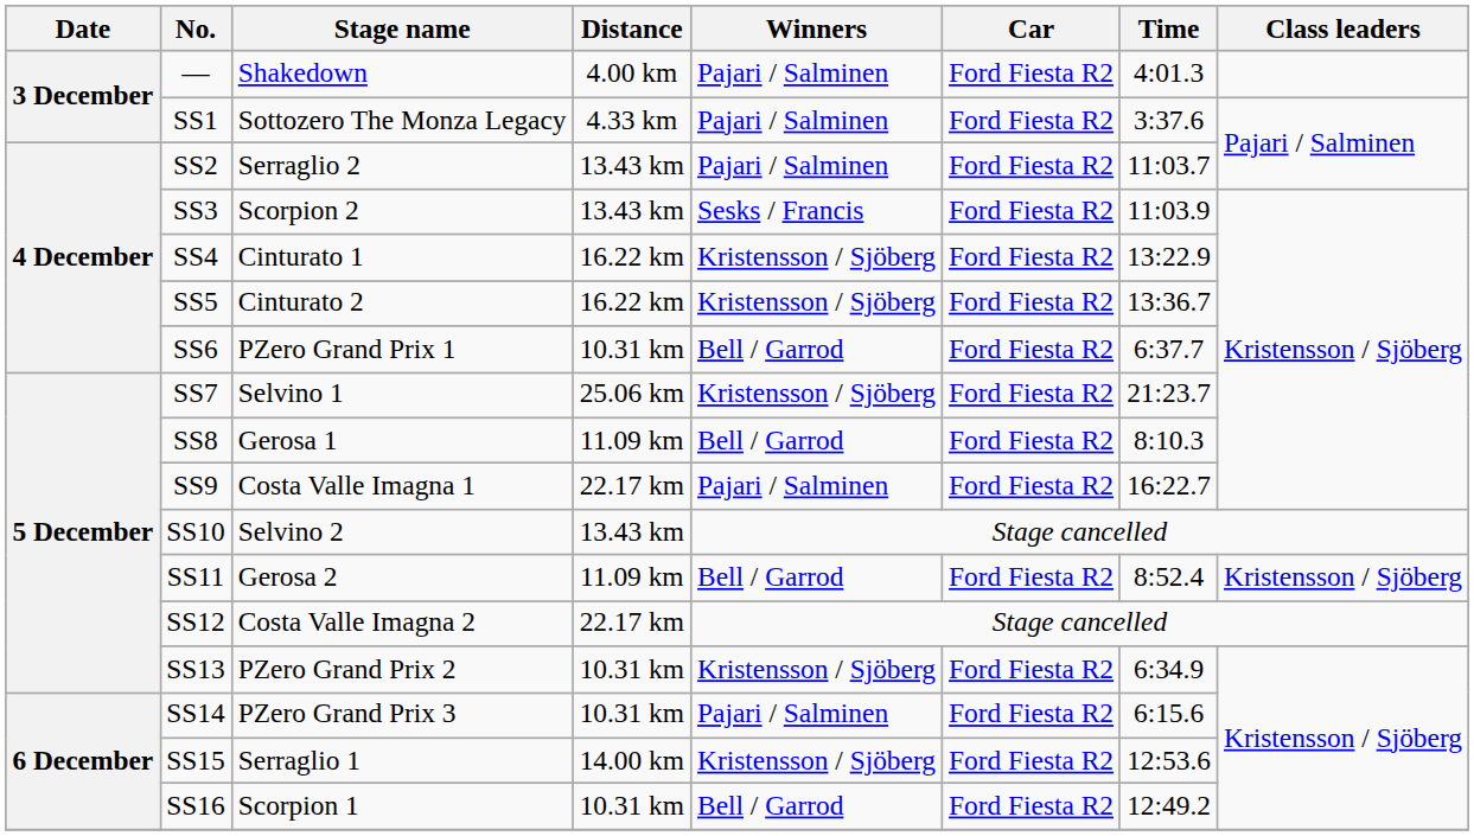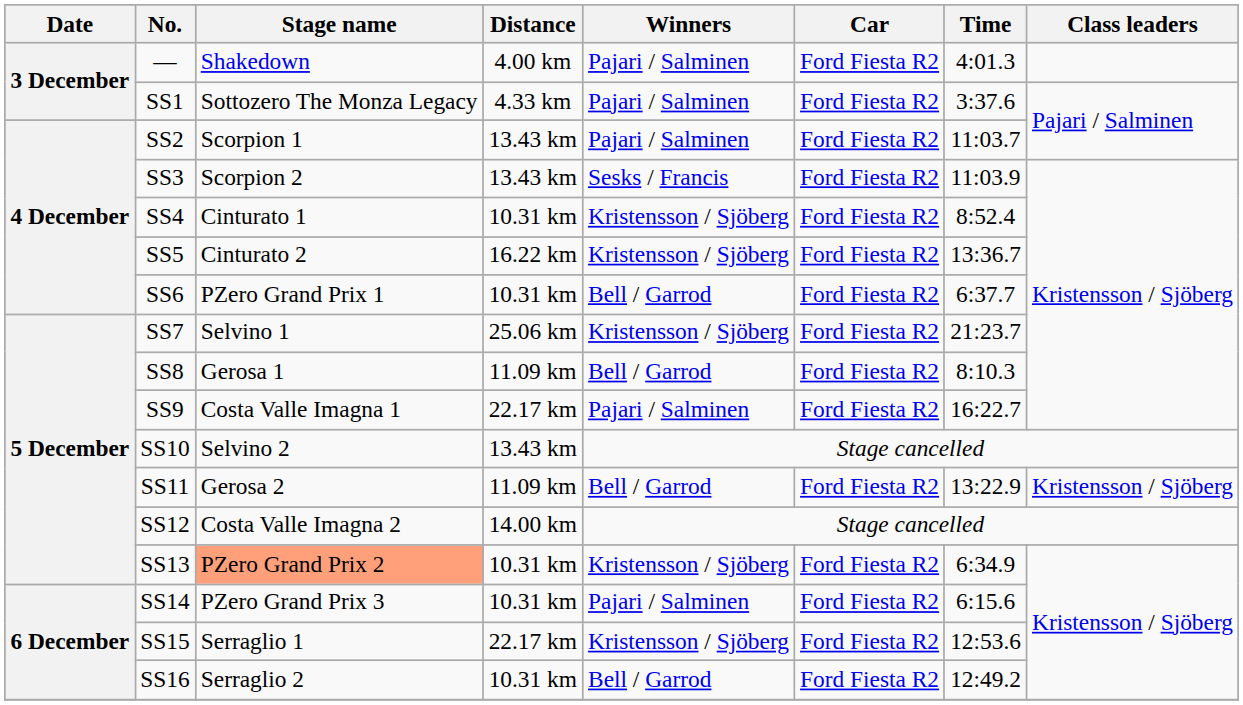 <table class="wikitable" style="font-size: 85%;">
 <tr>
 <th>Date</th>
 <th>No.</th>
 <th>Stage name</th>
 <th>Distance</th>
 <th>Winners</th>
 <th>Car</th>
 <th>Time</th>
 <th>Class leaders</th>
 </tr>
 <tr>
 <th rowspan="2" nowrap>3 December</th>
 <td align="center">—</td>
 <td><a href='#'>Shakedown</a></td>
 <td align="center">4.00 km</td>
 <td><a href='#'>Pajari</a> / <a href='#'>Salminen</a></td>
 <td><a href='#'>Ford Fiesta R2</a></td>
 <td align="center">4:01.3</td>
 <td></td>
 </tr>
 <tr>
 <td align="center">SS1</td>
 <td>Sottozero The Monza Legacy</td>
 <td align="center">4.33 km</td>
 <td><a href='#'>Pajari</a> / <a href='#'>Salminen</a></td>
 <td><a href='#'>Ford Fiesta R2</a></td>
 <td align="center">3:37.6</td>
 <td rowspan="2"><a href='#'>Pajari</a> / <a href='#'>Salminen</a></td>
 </tr>
 <tr>
 <th rowspan="5">4 December</th>
 <td align="center">SS2</td>
-<td>Serraglio 2</td>
+<td>Scorpion 1</td>
 <td align="center">13.43 km</td>
 <td><a href='#'>Pajari</a> / <a href='#'>Salminen</a></td>
 <td><a href='#'>Ford Fiesta R2</a></td>
 <td align="center">11:03.7</td>
 </tr>
 <tr>
 <td align="center">SS3</td>
 <td>Scorpion 2</td>
 <td align="center">13.43 km</td>
 <td><a href='#'>Sesks</a> / <a href='#'>Francis</a></td>
 <td><a href='#'>Ford Fiesta R2</a></td>
 <td align="center">11:03.9</td>
 <td rowspan="7"><a href='#'>Kristensson</a> / <a href='#'>Sjöberg</a></td>
 </tr>
 <tr>
 <td align="center">SS4</td>
 <td>Cinturato  1</td>
-<td align="center">16.22 km</td>
+<td align="center">10.31 km</td>
 <td><a href='#'>Kristensson</a> / <a href='#'>Sjöberg</a></td>
 <td><a href='#'>Ford Fiesta R2</a></td>
-<td align="center">13:22.9</td>
+<td align="center">8:52.4</td>
 </tr>
 <tr>
 <td align="center">SS5</td>
 <td>Cinturato  2</td>
 <td align="center">16.22 km</td>
 <td><a href='#'>Kristensson</a> / <a href='#'>Sjöberg</a></td>
 <td><a href='#'>Ford Fiesta R2</a></td>
 <td align="center">13:36.7</td>
 </tr>
 <tr>
 <td align="center">SS6</td>
 <td>PZero Grand Prix 1</td>
 <td align="center">10.31 km</td>
 <td><a href='#'>Bell</a> / <a href='#'>Garrod</a></td>
 <td><a href='#'>Ford Fiesta R2</a></td>
 <td align="center">6:37.7</td>
 </tr>
 <tr>
 <th rowspan="7">5 December</th>
 <td align="center">SS7</td>
 <td>Selvino 1</td>
 <td align="center">25.06 km</td>
 <td><a href='#'>Kristensson</a> / <a href='#'>Sjöberg</a></td>
 <td><a href='#'>Ford Fiesta R2</a></td>
 <td align="center">21:23.7</td>
 </tr>
 <tr>
 <td align="center">SS8</td>
 <td>Gerosa 1</td>
 <td align="center">11.09 km</td>
 <td><a href='#'>Bell</a> / <a href='#'>Garrod</a></td>
 <td><a href='#'>Ford Fiesta R2</a></td>
 <td align="center">8:10.3</td>
 </tr>
 <tr>
 <td align="center">SS9</td>
 <td>Costa Valle Imagna 1</td>
 <td align="center">22.17 km</td>
 <td><a href='#'>Pajari</a> / <a href='#'>Salminen</a></td>
 <td><a href='#'>Ford Fiesta R2</a></td>
 <td align="center">16:22.7</td>
 </tr>
 <tr>
 <td align="center">SS10</td>
 <td>Selvino 2</td>
 <td align="center">13.43 km</td>
 <td colspan="4" align="center"><em>Stage cancelled</em></td>
 </tr>
 <tr>
 <td align="center">SS11</td>
 <td>Gerosa 2</td>
 <td align="center">11.09 km</td>
 <td><a href='#'>Bell</a> / <a href='#'>Garrod</a></td>
 <td><a href='#'>Ford Fiesta R2</a></td>
-<td align="center">8:52.4</td>
+<td align="center">13:22.9</td>
 <td><a href='#'>Kristensson</a> / <a href='#'>Sjöberg</a></td>
 </tr>
 <tr>
 <td align="center">SS12</td>
 <td>Costa Valle Imagna 2</td>
-<td align="center">22.17 km</td>
+<td align="center">14.00 km</td>
 <td colspan="4" align="center"><em>Stage cancelled</em></td>
 </tr>
 <tr>
 <td align="center">SS13</td>
-<td>PZero Grand Prix 2</td>
+<td style="background: lightsalmon;">PZero Grand Prix 2</td>
 <td align="center">10.31 km</td>
 <td><a href='#'>Kristensson</a> / <a href='#'>Sjöberg</a></td>
 <td><a href='#'>Ford Fiesta R2</a></td>
 <td align="center">6:34.9</td>
 <td rowspan="4"><a href='#'>Kristensson</a> / <a href='#'>Sjöberg</a></td>
 </tr>
 <tr>
 <th rowspan="3">6 December</th>
 <td align="center">SS14</td>
 <td>PZero Grand Prix 3</td>
 <td align="center">10.31 km</td>
 <td><a href='#'>Pajari</a> / <a href='#'>Salminen</a></td>
 <td><a href='#'>Ford Fiesta R2</a></td>
 <td align="center">6:15.6</td>
 </tr>
 <tr>
 <td align="center">SS15</td>
 <td>Serraglio 1</td>
-<td align="center">14.00 km</td>
+<td align="center">22.17 km</td>
 <td><a href='#'>Kristensson</a> / <a href='#'>Sjöberg</a></td>
 <td><a href='#'>Ford Fiesta R2</a></td>
 <td align="center">12:53.6</td>
 </tr>
 <tr>
 <td align="center">SS16</td>
-<td>Scorpion 1</td>
+<td>Serraglio 2</td>
 <td align="center">10.31 km</td>
 <td><a href='#'>Bell</a> / <a href='#'>Garrod</a></td>
 <td><a href='#'>Ford Fiesta R2</a></td>
 <td align="center">12:49.2</td>
 </tr>
 <tr>
 </tr>
 </table>
